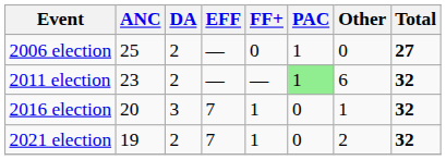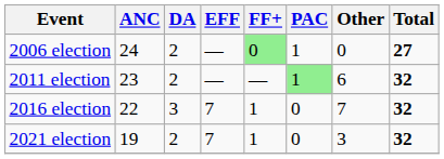 <table class="wikitable">
 <tr>
 <th>Event</th>
 <th><a href='#'>ANC</a></th>
 <th><a href='#'>DA</a></th>
 <th><a href='#'>EFF</a></th>
 <th><a href='#'>FF+</a></th>
 <th><a href='#'>PAC</a></th>
 <th>Other</th>
 <th>Total</th>
 </tr>
 <tr>
 <td><a href='#'>2006 election</a></td>
-<td>25</td>
+<td>24</td>
 <td>2</td>
 <td>—</td>
-<td>0</td>
+<td style="background: lightgreen;">0</td>
 <td>1</td>
 <td>0</td>
 <td><strong>27</strong></td>
 </tr>
 <tr>
 <td><a href='#'>2011 election</a></td>
 <td>23</td>
 <td>2</td>
 <td>—</td>
 <td>—</td>
 <td style="background: lightgreen;">1</td>
 <td>6</td>
 <td><strong>32</strong></td>
 </tr>
 <tr>
 <td><a href='#'>2016 election</a></td>
-<td>20</td>
+<td>22</td>
 <td>3</td>
 <td>7</td>
 <td>1</td>
 <td>0</td>
-<td>1</td>
+<td>7</td>
 <td><strong>32</strong></td>
 </tr>
 <tr>
 <td><a href='#'>2021 election</a></td>
 <td>19</td>
 <td>2</td>
 <td>7</td>
 <td>1</td>
 <td>0</td>
-<td>2</td>
+<td>3</td>
 <td><strong>32</strong></td>
 </tr>
 <tr>
 </tr>
 </table>
